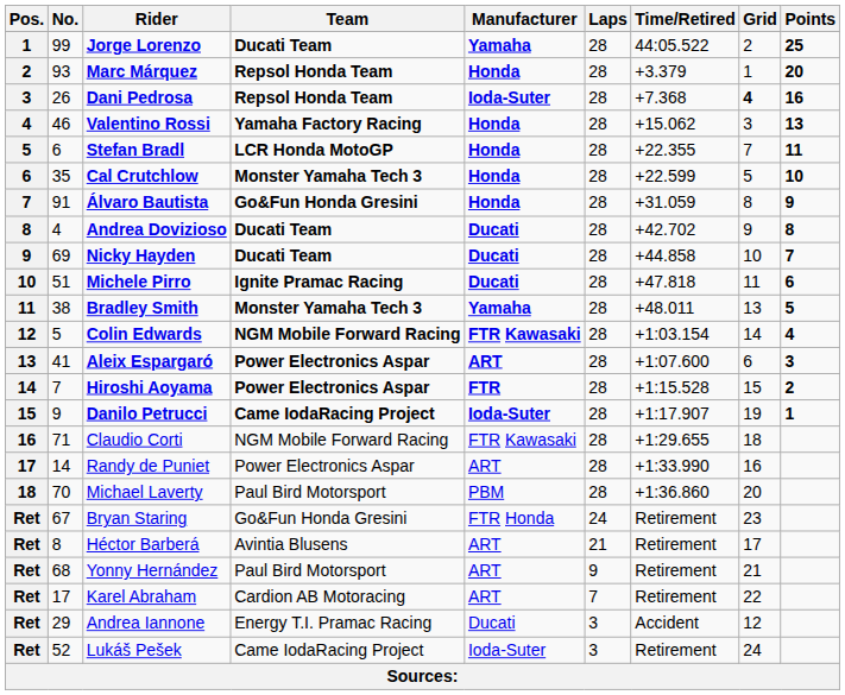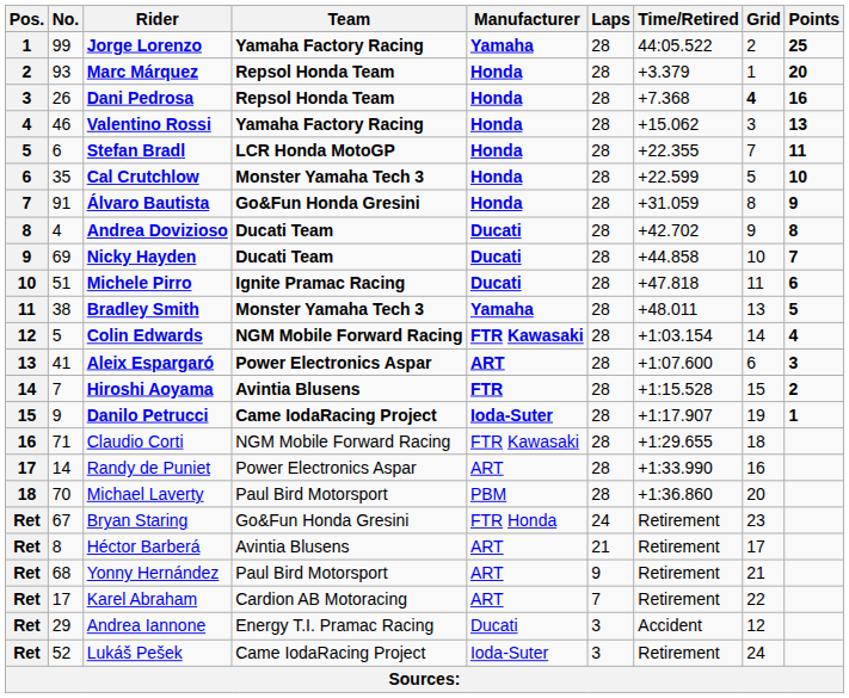 <table class="wikitable" style="font-size: 95%;">
 <tr>
 <th>Pos.</th>
 <th>No.</th>
 <th>Rider</th>
 <th>Team</th>
 <th>Manufacturer</th>
 <th>Laps</th>
 <th>Time/Retired</th>
 <th>Grid</th>
 <th>Points</th>
 </tr>
 <tr>
 <th>1</th>
 <td>99</td>
 <td> <strong><a href='#'>Jorge Lorenzo</a></strong></td>
-<td><strong>Ducati Team</strong></td>
+<td><strong>Yamaha Factory Racing</strong></td>
 <td><strong><a href='#'>Yamaha</a></strong></td>
 <td>28</td>
 <td>44:05.522</td>
 <td>2</td>
 <td><strong>25</strong></td>
 </tr>
 <tr>
 <th>2</th>
 <td>93</td>
 <td> <strong><a href='#'>Marc Márquez</a></strong></td>
 <td><strong>Repsol Honda Team</strong></td>
 <td><strong><a href='#'>Honda</a></strong></td>
 <td>28</td>
 <td>+3.379</td>
 <td>1</td>
 <td><strong>20</strong></td>
 </tr>
 <tr>
 <th>3</th>
 <td>26</td>
 <td> <strong><a href='#'>Dani Pedrosa</a></strong></td>
 <td><strong>Repsol Honda Team</strong></td>
-<td><strong><a href='#'>Ioda-Suter</a></strong></td>
+<td><strong><a href='#'>Honda</a></strong></td>
 <td>28</td>
 <td>+7.368</td>
 <td><strong>4</strong></td>
 <td><strong>16</strong></td>
 </tr>
 <tr>
 <th>4</th>
 <td>46</td>
 <td> <strong><a href='#'>Valentino Rossi</a></strong></td>
 <td><strong>Yamaha Factory Racing</strong></td>
 <td><strong><a href='#'>Honda</a></strong></td>
 <td>28</td>
 <td>+15.062</td>
 <td>3</td>
 <td><strong>13</strong></td>
 </tr>
 <tr>
 <th>5</th>
 <td>6</td>
 <td> <strong><a href='#'>Stefan Bradl</a></strong></td>
 <td><strong>LCR Honda MotoGP</strong></td>
 <td><strong><a href='#'>Honda</a></strong></td>
 <td>28</td>
 <td>+22.355</td>
 <td>7</td>
 <td><strong>11</strong></td>
 </tr>
 <tr>
 <th>6</th>
 <td>35</td>
 <td> <strong><a href='#'>Cal Crutchlow</a></strong></td>
 <td><strong>Monster Yamaha Tech 3</strong></td>
 <td><strong><a href='#'>Honda</a></strong></td>
 <td>28</td>
 <td>+22.599</td>
 <td>5</td>
 <td><strong>10</strong></td>
 </tr>
 <tr>
 <th>7</th>
 <td>91</td>
 <td> <strong><a href='#'>Álvaro Bautista</a></strong></td>
 <td><strong>Go&Fun Honda Gresini</strong></td>
 <td><strong><a href='#'>Honda</a></strong></td>
 <td>28</td>
 <td>+31.059</td>
 <td>8</td>
 <td><strong>9</strong></td>
 </tr>
 <tr>
 <th>8</th>
 <td>4</td>
 <td> <strong><a href='#'>Andrea Dovizioso</a></strong></td>
 <td><strong>Ducati Team</strong></td>
 <td><strong><a href='#'>Ducati</a></strong></td>
 <td>28</td>
 <td>+42.702</td>
 <td>9</td>
 <td><strong>8</strong></td>
 </tr>
 <tr>
 <th>9</th>
 <td>69</td>
 <td> <strong><a href='#'>Nicky Hayden</a></strong></td>
 <td><strong>Ducati Team</strong></td>
 <td><strong><a href='#'>Ducati</a></strong></td>
 <td>28</td>
 <td>+44.858</td>
 <td>10</td>
 <td><strong>7</strong></td>
 </tr>
 <tr>
 <th>10</th>
 <td>51</td>
 <td> <strong><a href='#'>Michele Pirro</a></strong></td>
 <td><strong>Ignite Pramac Racing</strong></td>
 <td><strong><a href='#'>Ducati</a></strong></td>
 <td>28</td>
 <td>+47.818</td>
 <td>11</td>
 <td><strong>6</strong></td>
 </tr>
 <tr>
 <th>11</th>
 <td>38</td>
 <td> <strong><a href='#'>Bradley Smith</a></strong></td>
 <td><strong>Monster Yamaha Tech 3</strong></td>
 <td><strong><a href='#'>Yamaha</a></strong></td>
 <td>28</td>
 <td>+48.011</td>
 <td>13</td>
 <td><strong>5</strong></td>
 </tr>
 <tr>
 <th>12</th>
 <td>5</td>
 <td> <strong><a href='#'>Colin Edwards</a></strong></td>
 <td><strong>NGM Mobile Forward Racing</strong></td>
 <td><strong><a href='#'>FTR</a> <a href='#'>Kawasaki</a></strong></td>
 <td>28</td>
 <td>+1:03.154</td>
 <td>14</td>
 <td><strong>4</strong></td>
 </tr>
 <tr>
 <th>13</th>
 <td>41</td>
 <td> <strong><a href='#'>Aleix Espargaró</a></strong></td>
 <td><strong>Power Electronics Aspar</strong></td>
 <td><strong><a href='#'>ART</a></strong></td>
 <td>28</td>
 <td>+1:07.600</td>
 <td>6</td>
 <td><strong>3</strong></td>
 </tr>
 <tr>
 <th>14</th>
 <td>7</td>
 <td> <strong><a href='#'>Hiroshi Aoyama</a></strong></td>
-<td><strong>Power Electronics Aspar</strong></td>
+<td><strong>Avintia Blusens</strong></td>
 <td><strong><a href='#'>FTR</a></strong></td>
 <td>28</td>
 <td>+1:15.528</td>
 <td>15</td>
 <td><strong>2</strong></td>
 </tr>
 <tr>
 <th>15</th>
 <td>9</td>
 <td> <strong><a href='#'>Danilo Petrucci</a></strong></td>
 <td><strong>Came IodaRacing Project</strong></td>
 <td><strong><a href='#'>Ioda-Suter</a></strong></td>
 <td>28</td>
 <td>+1:17.907</td>
 <td>19</td>
 <td><strong>1</strong></td>
 </tr>
 <tr>
 <th>16</th>
 <td>71</td>
 <td> <a href='#'>Claudio Corti</a></td>
 <td>NGM Mobile Forward Racing</td>
 <td><a href='#'>FTR</a> <a href='#'>Kawasaki</a></td>
 <td>28</td>
 <td>+1:29.655</td>
 <td>18</td>
 <td></td>
 </tr>
 <tr>
 <th>17</th>
 <td>14</td>
 <td> <a href='#'>Randy de Puniet</a></td>
 <td>Power Electronics Aspar</td>
 <td><a href='#'>ART</a></td>
 <td>28</td>
 <td>+1:33.990</td>
 <td>16</td>
 <td></td>
 </tr>
 <tr>
 <th>18</th>
 <td>70</td>
 <td> <a href='#'>Michael Laverty</a></td>
 <td>Paul Bird Motorsport</td>
 <td><a href='#'>PBM</a></td>
 <td>28</td>
 <td>+1:36.860</td>
 <td>20</td>
 <td></td>
 </tr>
 <tr>
 <th>Ret</th>
 <td>67</td>
 <td> <a href='#'>Bryan Staring</a></td>
 <td>Go&Fun Honda Gresini</td>
 <td><a href='#'>FTR</a> <a href='#'>Honda</a></td>
 <td>24</td>
 <td>Retirement</td>
 <td>23</td>
 <td></td>
 </tr>
 <tr>
 <th>Ret</th>
 <td>8</td>
 <td> <a href='#'>Héctor Barberá</a></td>
 <td>Avintia Blusens</td>
 <td><a href='#'>ART</a></td>
 <td>21</td>
 <td>Retirement</td>
 <td>17</td>
 <td></td>
 </tr>
 <tr>
 <th>Ret</th>
 <td>68</td>
 <td> <a href='#'>Yonny Hernández</a></td>
 <td>Paul Bird Motorsport</td>
 <td><a href='#'>ART</a></td>
 <td>9</td>
 <td>Retirement</td>
 <td>21</td>
 <td></td>
 </tr>
 <tr>
 <th>Ret</th>
 <td>17</td>
 <td> <a href='#'>Karel Abraham</a></td>
 <td>Cardion AB Motoracing</td>
 <td><a href='#'>ART</a></td>
 <td>7</td>
 <td>Retirement</td>
 <td>22</td>
 <td></td>
 </tr>
 <tr>
 <th>Ret</th>
 <td>29</td>
 <td> <a href='#'>Andrea Iannone</a></td>
 <td>Energy T.I. Pramac Racing</td>
 <td><a href='#'>Ducati</a></td>
 <td>3</td>
 <td>Accident</td>
 <td>12</td>
 <td></td>
 </tr>
 <tr>
 <th>Ret</th>
 <td>52</td>
 <td> <a href='#'>Lukáš Pešek</a></td>
 <td>Came IodaRacing Project</td>
 <td><a href='#'>Ioda-Suter</a></td>
 <td>3</td>
 <td>Retirement</td>
 <td>24</td>
 <td></td>
 </tr>
 <tr>
 <th colspan=9>Sources: </th>
 </tr>
 </table>
